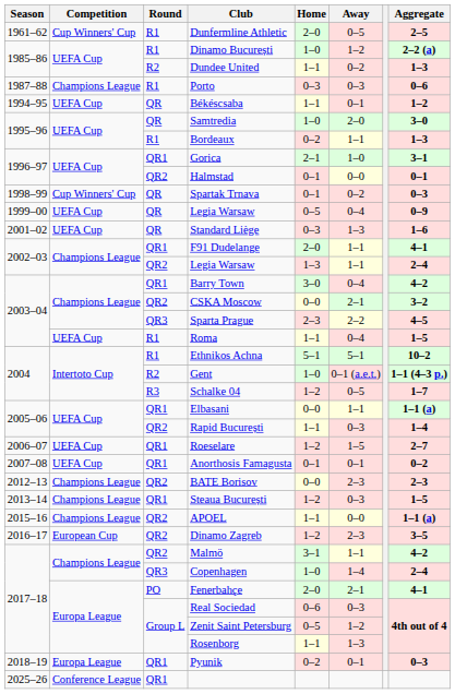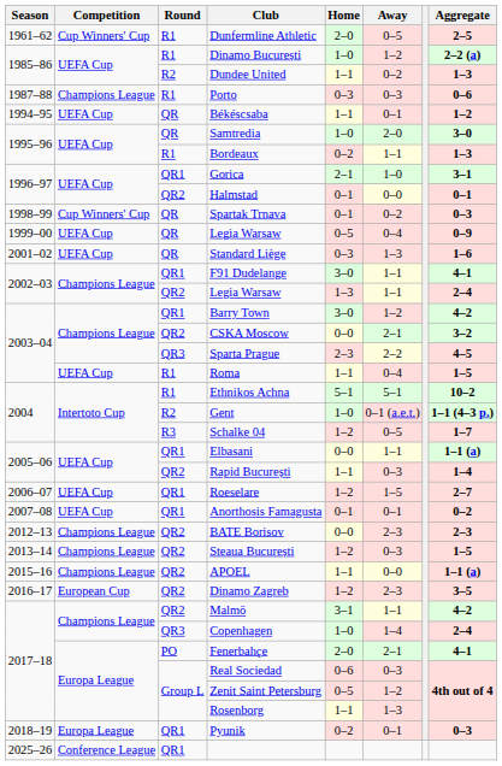 <table class="wikitable">
 <tr>
 <th>Season</th>
 <th>Competition</th>
 <th>Round</th>
 <th>Club</th>
 <th>Home</th>
 <th>Away</th>
 <th rowspan=37></th>
 <th>Aggregate</th>
 </tr>
 <tr>
 <td>1961–62</td>
 <td><a href='#'>Cup Winners' Cup</a></td>
 <td><a href='#'>R1</a></td>
 <td> <a href='#'>Dunfermline Athletic</a></td>
 <td bgcolor="#ddffdd" style="text-align:center;">2–0</td>
 <td bgcolor="#ffdddd" style="text-align:center;">0–5</td>
 <td bgcolor="#ffdddd" style="text-align:center;"><strong>2–5</strong></td>
 </tr>
 <tr>
 <td rowspan=2>1985–86</td>
 <td rowspan=2><a href='#'>UEFA Cup</a></td>
 <td><a href='#'>R1</a></td>
 <td> <a href='#'>Dinamo București</a></td>
 <td bgcolor="#ddffdd" style="text-align:center;">1–0</td>
 <td bgcolor="#ffdddd" style="text-align:center;">1–2</td>
 <td bgcolor="#ddffdd" style="text-align:center;"><strong>2–2 (<a href='#'>a</a>)</strong></td>
 </tr>
 <tr>
 <td><a href='#'>R2</a></td>
 <td> <a href='#'>Dundee United</a></td>
 <td bgcolor="#ffffdd" style="text-align:center;">1–1</td>
 <td bgcolor="#ffdddd" style="text-align:center;">0–2</td>
 <td bgcolor="#ffdddd" style="text-align:center;"><strong>1–3</strong></td>
 </tr>
 <tr>
 <td>1987–88</td>
 <td><a href='#'>Champions League</a></td>
 <td><a href='#'>R1</a></td>
 <td> <a href='#'>Porto</a></td>
 <td bgcolor="#ffdddd" style="text-align:center;">0–3</td>
 <td bgcolor="#ffdddd" style="text-align:center;">0–3</td>
 <td bgcolor="#ffdddd" style="text-align:center;"><strong>0–6</strong></td>
 </tr>
 <tr>
 <td>1994–95</td>
 <td><a href='#'>UEFA Cup</a></td>
 <td><a href='#'>QR</a></td>
 <td> <a href='#'>Békéscsaba</a></td>
 <td bgcolor="#ffffdd" style="text-align:center;">1–1</td>
 <td bgcolor="#ffdddd" style="text-align:center;">0–1</td>
 <td bgcolor="#ffdddd" style="text-align:center;"><strong>1–2</strong></td>
 </tr>
 <tr>
 <td rowspan=2>1995–96</td>
 <td rowspan=2><a href='#'>UEFA Cup</a></td>
 <td><a href='#'>QR</a></td>
 <td> <a href='#'>Samtredia</a></td>
 <td bgcolor="#ddffdd" style="text-align:center;">1–0</td>
 <td bgcolor="#ddffdd" style="text-align:center;">2–0</td>
 <td bgcolor="#ddffdd" style="text-align:center;"><strong>3–0</strong></td>
 </tr>
 <tr>
 <td><a href='#'>R1</a></td>
 <td> <a href='#'>Bordeaux</a></td>
 <td bgcolor="#ffdddd" style="text-align:center;">0–2</td>
 <td bgcolor="#ffffdd" style="text-align:center;">1–1</td>
 <td bgcolor="#ffdddd" style="text-align:center;"><strong>1–3</strong></td>
 </tr>
 <tr>
 <td rowspan=2>1996–97</td>
 <td rowspan=2><a href='#'>UEFA Cup</a></td>
 <td><a href='#'>QR1</a></td>
 <td> <a href='#'>Gorica</a></td>
 <td bgcolor="#ddffdd" style="text-align:center;">2–1</td>
 <td bgcolor="#ddffdd" style="text-align:center;">1–0</td>
 <td bgcolor="#ddffdd" style="text-align:center;"><strong>3–1</strong></td>
 </tr>
 <tr>
 <td><a href='#'>QR2</a></td>
 <td> <a href='#'>Halmstad</a></td>
 <td bgcolor="#ffdddd" style="text-align:center;">0–1</td>
 <td bgcolor="#ffffdd" style="text-align:center;">0–0</td>
 <td bgcolor="#ffdddd" style="text-align:center;"><strong>0–1</strong></td>
 </tr>
 <tr>
 <td>1998–99</td>
 <td><a href='#'>Cup Winners' Cup</a></td>
 <td><a href='#'>QR</a></td>
 <td> <a href='#'>Spartak Trnava</a></td>
 <td bgcolor="#ffdddd" style="text-align:center;">0–1</td>
 <td bgcolor="#ffdddd" style="text-align:center;">0–2</td>
 <td bgcolor="#ffdddd" style="text-align:center;"><strong>0–3</strong></td>
 </tr>
 <tr>
 <td>1999–00</td>
 <td><a href='#'>UEFA Cup</a></td>
 <td><a href='#'>QR</a></td>
 <td> <a href='#'>Legia Warsaw</a></td>
 <td bgcolor="#ffdddd" style="text-align:center;">0–5</td>
 <td bgcolor="#ffdddd" style="text-align:center;">0–4</td>
 <td bgcolor="#ffdddd" style="text-align:center;"><strong>0–9</strong></td>
 </tr>
 <tr>
 <td>2001–02</td>
 <td><a href='#'>UEFA Cup</a></td>
 <td><a href='#'>QR</a></td>
 <td> <a href='#'>Standard Liège</a></td>
 <td bgcolor="#ffdddd" style="text-align:center;">0–3</td>
 <td bgcolor="#ffdddd" style="text-align:center;">1–3</td>
 <td bgcolor="#ffdddd" style="text-align:center;"><strong>1–6</strong></td>
 </tr>
 <tr>
 <td rowspan=2>2002–03</td>
 <td rowspan=2><a href='#'>Champions League</a></td>
 <td><a href='#'>QR1</a></td>
 <td> <a href='#'>F91 Dudelange</a></td>
-<td bgcolor="#ddffdd" style="text-align:center;">2–0</td>
+<td bgcolor="#ddffdd" style="text-align:center;">3–0</td>
 <td bgcolor="#ffffdd" style="text-align:center;">1–1</td>
 <td bgcolor="#ddffdd" style="text-align:center;"><strong>4–1</strong></td>
 </tr>
 <tr>
 <td><a href='#'>QR2</a></td>
 <td> <a href='#'>Legia Warsaw</a></td>
 <td bgcolor="#ffdddd" style="text-align:center;">1–3</td>
 <td bgcolor="#ffffdd" style="text-align:center;">1–1</td>
 <td bgcolor="#ffdddd" style="text-align:center;"><strong>2–4</strong></td>
 </tr>
 <tr>
 <td rowspan=4>2003–04</td>
 <td rowspan=3><a href='#'>Champions League</a></td>
 <td><a href='#'>QR1</a></td>
 <td> <a href='#'>Barry Town</a></td>
 <td bgcolor="#ddffdd" style="text-align:center;">3–0</td>
-<td bgcolor="#ffdddd" style="text-align:center;">0–4</td>
+<td bgcolor="#ffdddd" style="text-align:center;">1–2</td>
 <td bgcolor="#ddffdd" style="text-align:center;"><strong>4–2</strong></td>
 </tr>
 <tr>
 <td><a href='#'>QR2</a></td>
 <td> <a href='#'>CSKA Moscow</a></td>
 <td bgcolor="#ffffdd" style="text-align:center;">0–0</td>
 <td bgcolor="#ddffdd" style="text-align:center;">2–1</td>
 <td bgcolor="#ddffdd" style="text-align:center;"><strong>3–2</strong></td>
 </tr>
 <tr>
 <td><a href='#'>QR3</a></td>
 <td> <a href='#'>Sparta Prague</a></td>
 <td bgcolor="#ffdddd" style="text-align:center;">2–3</td>
 <td bgcolor="#ffffdd" style="text-align:center;">2–2</td>
 <td bgcolor="#ffdddd" style="text-align:center;"><strong>4–5</strong></td>
 </tr>
 <tr>
 <td><a href='#'>UEFA Cup</a></td>
 <td><a href='#'>R1</a></td>
 <td> <a href='#'>Roma</a></td>
 <td bgcolor="#ffffdd" style="text-align:center;">1–1</td>
 <td bgcolor="#ffdddd" style="text-align:center;">0–4</td>
 <td bgcolor="#ffdddd" style="text-align:center;"><strong>1–5</strong></td>
 </tr>
 <tr>
 <td rowspan=3>2004</td>
 <td rowspan=3><a href='#'>Intertoto Cup</a></td>
 <td><a href='#'>R1</a></td>
 <td> <a href='#'>Ethnikos Achna</a></td>
 <td bgcolor="#ddffdd" style="text-align:center;">5–1</td>
 <td bgcolor="#ddffdd" style="text-align:center;">5–1</td>
 <td bgcolor="#ddffdd" style="text-align:center;"><strong>10–2</strong></td>
 </tr>
 <tr>
 <td><a href='#'>R2</a></td>
 <td> <a href='#'>Gent</a></td>
 <td bgcolor="#ddffdd" style="text-align:center;">1–0</td>
 <td bgcolor="#ffdddd" style="text-align:center;">0–1 (<a href='#'>a.e.t.</a>)</td>
 <td bgcolor="#ddffdd" style="text-align:center;"><strong>1–1 (4–3 <a href='#'>p.</a>)</strong></td>
 </tr>
 <tr>
 <td><a href='#'>R3</a></td>
 <td> <a href='#'>Schalke 04</a></td>
 <td bgcolor="#ffdddd" style="text-align:center;">1–2</td>
 <td bgcolor="#ffdddd" style="text-align:center;">0–5</td>
 <td bgcolor="#ffdddd" style="text-align:center;"><strong>1–7</strong></td>
 </tr>
 <tr>
 <td rowspan=2>2005–06</td>
 <td rowspan=2><a href='#'>UEFA Cup</a></td>
 <td><a href='#'>QR1</a></td>
 <td> <a href='#'>Elbasani</a></td>
 <td bgcolor="#ffffdd" style="text-align:center;">0–0</td>
 <td bgcolor="#ffffdd" style="text-align:center;">1–1</td>
 <td bgcolor="#ddffdd" style="text-align:center;"><strong>1–1 (<a href='#'>a</a>)</strong></td>
 </tr>
 <tr>
 <td><a href='#'>QR2</a></td>
 <td> <a href='#'>Rapid București</a></td>
 <td bgcolor="#ffffdd" style="text-align:center;">1–1</td>
 <td bgcolor="#ffdddd" style="text-align:center;">0–3</td>
 <td bgcolor="#ffdddd" style="text-align:center;"><strong>1–4</strong></td>
 </tr>
 <tr>
 <td>2006–07</td>
 <td><a href='#'>UEFA Cup</a></td>
 <td><a href='#'>QR1</a></td>
 <td> <a href='#'>Roeselare</a></td>
 <td bgcolor="#ffdddd" style="text-align:center;">1–2</td>
 <td bgcolor="#ffdddd" style="text-align:center;">1–5</td>
 <td bgcolor="#ffdddd" style="text-align:center;"><strong>2–7</strong></td>
 </tr>
 <tr>
 <td>2007–08</td>
 <td><a href='#'>UEFA Cup</a></td>
 <td><a href='#'>QR1</a></td>
 <td> <a href='#'>Anorthosis Famagusta</a></td>
 <td bgcolor="#ffdddd" style="text-align:center;">0–1</td>
 <td bgcolor="#ffdddd" style="text-align:center;">0–1</td>
 <td bgcolor="#ffdddd" style="text-align:center;"><strong>0–2</strong></td>
 </tr>
 <tr>
 <td>2012–13</td>
 <td><a href='#'>Champions League</a></td>
 <td><a href='#'>QR2</a></td>
 <td> <a href='#'>BATE Borisov</a></td>
 <td bgcolor="#ffffdd" style="text-align:center;">0–0</td>
 <td bgcolor="#ffdddd" style="text-align:center;">2–3</td>
 <td bgcolor="#ffdddd" style="text-align:center;"><strong>2–3</strong></td>
 </tr>
 <tr>
 <td>2013–14</td>
 <td><a href='#'>Champions League</a></td>
-<td><a href='#'>QR1</a></td>
+<td><a href='#'>QR2</a></td>
 <td> <a href='#'>Steaua București</a></td>
 <td bgcolor="#ffdddd" style="text-align:center;">1–2</td>
 <td bgcolor="#ffdddd" style="text-align:center;">0–3</td>
 <td bgcolor="#ffdddd" style="text-align:center;"><strong>1–5</strong></td>
 </tr>
 <tr>
 <td>2015–16</td>
 <td><a href='#'>Champions League</a></td>
 <td><a href='#'>QR2</a></td>
 <td> <a href='#'>APOEL</a></td>
 <td bgcolor="#ffffdd" style="text-align:center;">1–1</td>
 <td bgcolor="#ffffdd" style="text-align:center;">0–0</td>
 <td bgcolor="#ffdddd" style="text-align:center;"><strong>1–1 (<a href='#'>a</a>)</strong></td>
 </tr>
 <tr>
 <td>2016–17</td>
 <td><a href='#'>European Cup</a></td>
 <td><a href='#'>QR2</a></td>
 <td> <a href='#'>Dinamo Zagreb</a></td>
 <td bgcolor="#ffdddd" style="text-align:center;">1–2</td>
 <td bgcolor="#ffdddd" style="text-align:center;">2–3</td>
 <td bgcolor="#ffdddd" style="text-align:center;"><strong>3–5</strong></td>
 </tr>
 <tr>
 <td rowspan=6>2017–18</td>
 <td rowspan=2><a href='#'>Champions League</a></td>
 <td><a href='#'>QR2</a></td>
 <td> <a href='#'>Malmö</a></td>
 <td bgcolor="#ddffdd" style="text-align:center;">3–1</td>
 <td bgcolor="#ffffdd" style="text-align:center;">1–1</td>
 <td bgcolor="#ddffdd" style="text-align:center;"><strong>4–2</strong></td>
 </tr>
 <tr>
 <td><a href='#'>QR3</a></td>
 <td> <a href='#'>Copenhagen</a></td>
 <td bgcolor="#ddffdd" style="text-align:center;">1–0</td>
 <td bgcolor="#ffdddd" style="text-align:center;">1–4</td>
 <td bgcolor="#ffdddd" style="text-align:center;"><strong>2–4</strong></td>
 </tr>
 <tr>
 <td rowspan=4><a href='#'>Europa League</a></td>
 <td><a href='#'>PO</a></td>
 <td> <a href='#'>Fenerbahçe</a></td>
 <td bgcolor="#ddffdd" style="text-align:center;">2–0</td>
 <td bgcolor="#ddffdd" style="text-align:center;">2–1</td>
 <td bgcolor="#ddffdd" style="text-align:center;"><strong>4–1</strong></td>
 </tr>
 <tr>
 <td rowspan=3><a href='#'>Group L</a></td>
 <td> <a href='#'>Real Sociedad</a></td>
 <td bgcolor="#ffdddd" style="text-align:center;">0–6</td>
 <td bgcolor="#ffdddd" style="text-align:center;">0–3</td>
 <td bgcolor="#ffdddd" style="text-align:center;" rowspan=3><strong>4th out of 4</strong></td>
 </tr>
 <tr>
 <td> <a href='#'>Zenit Saint Petersburg</a></td>
 <td bgcolor="#ffdddd" style="text-align:center;">0–5</td>
 <td bgcolor="#ffdddd" style="text-align:center;">1–2</td>
 </tr>
 <tr>
 <td> <a href='#'>Rosenborg</a></td>
 <td bgcolor="#ffffdd" style="text-align:center;">1–1</td>
 <td bgcolor="#ffdddd" style="text-align:center;">1–3</td>
 </tr>
 <tr>
 <td>2018–19</td>
 <td><a href='#'>Europa League</a></td>
 <td><a href='#'>QR1</a></td>
 <td> <a href='#'>Pyunik</a></td>
 <td bgcolor="#ffdddd" style="text-align:center;">0–2</td>
 <td bgcolor="#ffdddd" style="text-align:center;">0–1</td>
 <td bgcolor="#ffdddd" style="text-align:center;"><strong>0–3</strong></td>
 </tr>
 <tr>
 <td>2025–26</td>
 <td><a href='#'>Conference League</a></td>
 <td><a href='#'>QR1</a></td>
 <td></td>
 <td></td>
 <td></td>
 <td></td>
 </tr>
 </table>
